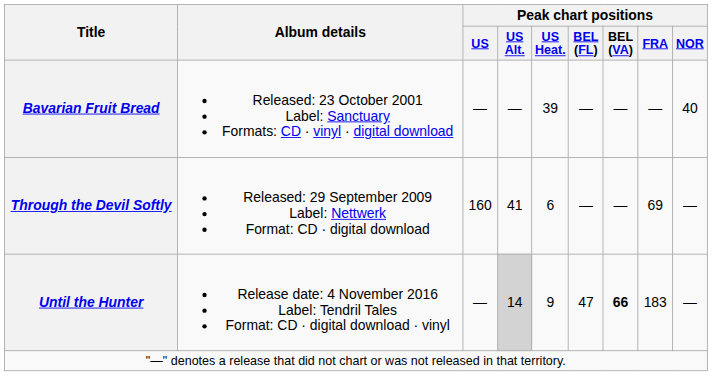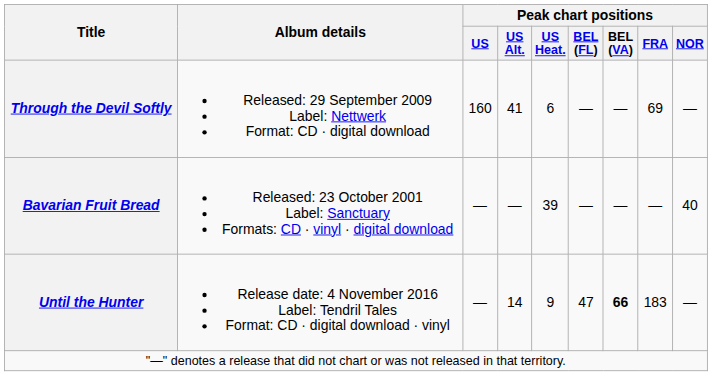 <table class="wikitable plainrowheaders" style="text-align:center;">
 <tr>
 <th scope="col" rowspan="2" style="width:12em;">Title</th>
 <th scope="col" rowspan="2" style="width:20em;">Album details</th>
 <th scope="col" colspan="7">Peak chart positions</th>
 </tr>
 <tr>
 <th scope="col" style="width:2.3em; font-size:90%;"><a href='#'>US</a><br></th>
 <th scope="col" style="width:2.3em; font-size:90%;"><a href='#'>US Alt.</a><br></th>
 <th scope="col" style="width:2.3em; font-size:90%;"><a href='#'>US Heat.</a><br></th>
 <th scope="col" style="width:2.3em; font-size:90%;"><a href='#'>BEL</a><br>(<a href='#'>FL</a>)<br></th>
 <th scope="col" style="width:2.3em; font-size:90%;">BEL<br>(<a href='#'>VA</a>)<br></th>
 <th scope="col" style="width:2.3em; font-size:90%;"><a href='#'>FRA</a><br></th>
 <th scope="col" style="width:2.3em; font-size:90%;"><a href='#'>NOR</a><br></th>
 </tr>
 <tr>
+<th scope="row"><em><a href='#'>Through the Devil Softly</a></em></th>
+<td><br><ul><li>Released: 29 September 2009</li><li>Label: <a href='#'>Nettwerk</a></li><li>Format: CD · digital download</li></ul></td>
+<td>160</td>
+<td>41</td>
+<td>6</td>
+<td>—</td>
+<td>—</td>
+<td>69</td>
+<td>—</td>
+</tr>
+<tr>
 <th scope="row"><em><a href='#'>Bavarian Fruit Bread</a></em></th>
 <td><br><ul><li>Released: 23 October 2001</li><li>Label: <a href='#'>Sanctuary</a></li><li>Formats: <a href='#'>CD</a> · <a href='#'>vinyl</a> · <a href='#'>digital download</a></li></ul></td>
 <td>—</td>
 <td>—</td>
 <td>39</td>
 <td>—</td>
 <td>—</td>
 <td>—</td>
 <td>40</td>
 </tr>
 <tr>
-<th scope="row"><em><a href='#'>Through the Devil Softly</a></em></th>
-<td><br><ul><li>Released: 29 September 2009</li><li>Label: <a href='#'>Nettwerk</a></li><li>Format: CD · digital download</li></ul></td>
-<td>160</td>
-<td>41</td>
-<td>6</td>
-<td>—</td>
-<td>—</td>
-<td>69</td>
-<td>—</td>
-</tr>
-<tr>
 <th scope="row"><em><a href='#'>Until the Hunter</a></em></th>
 <td><br><ul><li>Release date: 4 November 2016</li><li>Label: Tendril Tales</li><li>Format: CD · digital download · vinyl</li></ul></td>
 <td>—</td>
-<td style="background: lightgrey;">14</td>
+<td>14</td>
 <td>9</td>
 <td>47</td>
 <td><strong>66</strong></td>
 <td>183</td>
 <td>—</td>
 </tr>
 <tr>
 <td colspan="9" style="font-size:90%">"—" denotes a release that did not chart or was not released in that territory.</td>
 </tr>
 </table>
